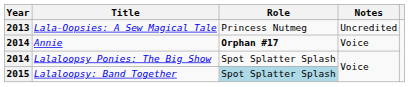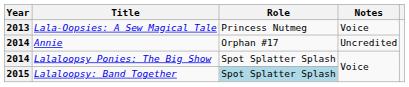 <table class="wikitable plainrowheaders sortable">
 <tr>
 <th scope="col">Year</th>
 <th scope="col">Title</th>
 <th scope="col">Role</th>
 <th class="unsortable">Notes</th>
 <th scope="col" class="unsortable"></th>
 </tr>
 <tr>
 <th scope="row">2013</th>
 <td><em><a href='#'>Lala-Oopsies: A Sew Magical Tale</a></em></td>
 <td>Princess Nutmeg</td>
-<td>Uncredited</td>
+<td>Voice</td>
 <td rowspan="5" style="text-align:center;"></td>
 </tr>
 <tr>
 <th scope="row">2014</th>
 <td><em><a href='#'>Annie</a></em></td>
-<td><strong>Orphan #17</strong></td>
-<td>Voice</td>
+<td>Orphan #17</td>
+<td>Uncredited</td>
 </tr>
 <tr>
 <th scope="row">2014</th>
 <td><em><a href='#'>Lalaloopsy Ponies: The Big Show</a></em></td>
 <td>Spot Splatter Splash</td>
 <td rowspan="3">Voice</td>
 </tr>
 <tr>
 <th scope="row">2015</th>
 <td><em><a href='#'>Lalaloopsy: Band Together</a></em></td>
 <td style="background: lightblue;">Spot Splatter Splash</td>
 </tr>
 </table>
